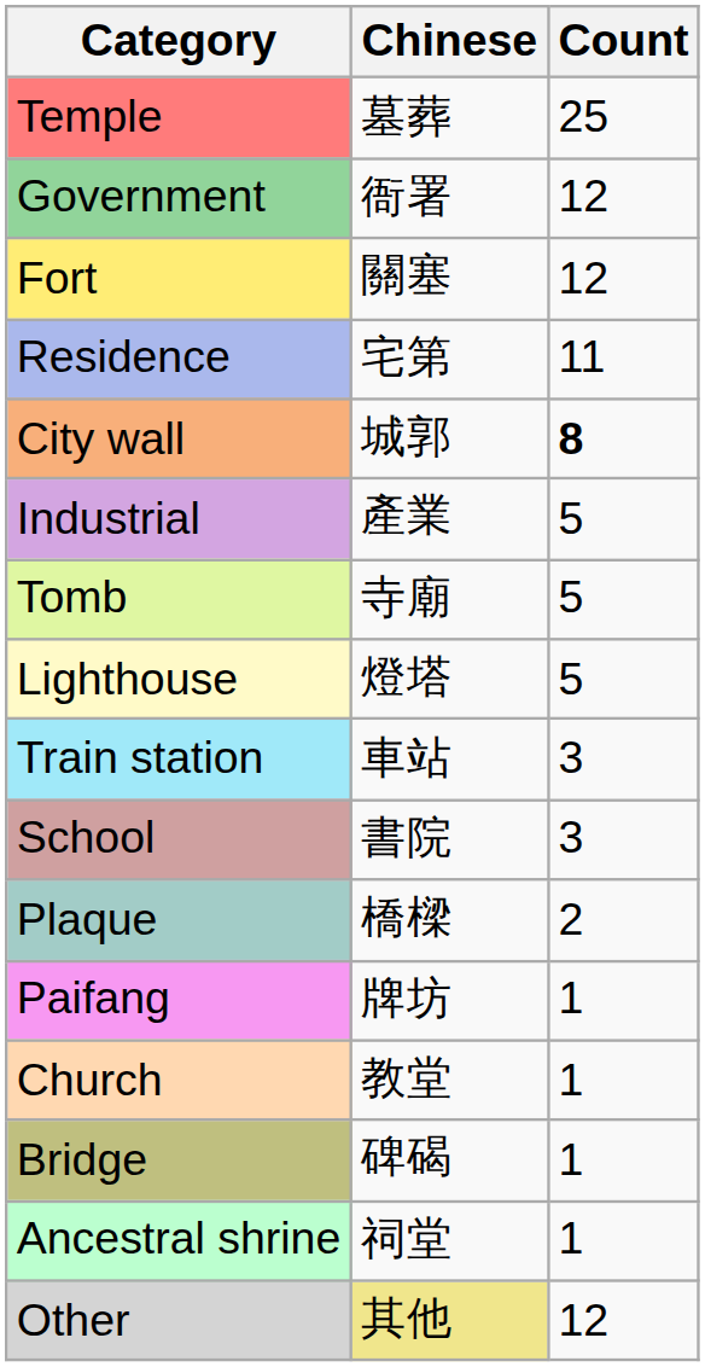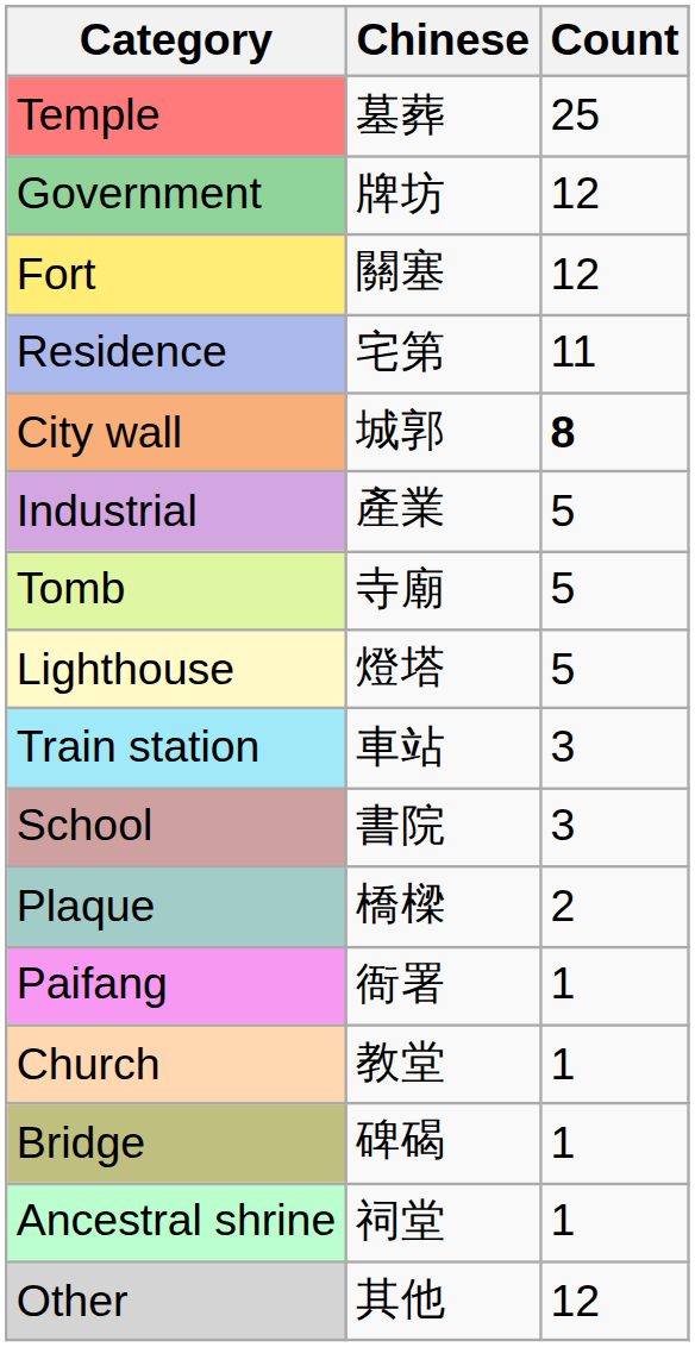 <table class="wikitable">
 <tr>
 <th>Category</th>
 <th>Chinese</th>
 <th>Count</th>
 </tr>
 <tr>
 <td style="background:#FF7B7B">Temple</td>
 <td>墓葬</td>
 <td>25</td>
 </tr>
 <tr>
 <td style="background:#91d49a">Government</td>
-<td>衙署</td>
+<td>牌坊</td>
 <td>12</td>
 </tr>
 <tr>
 <td style="background:#ffed75">Fort</td>
 <td>關塞</td>
 <td>12</td>
 </tr>
 <tr>
 <td style="background:#aab8ec">Residence</td>
 <td>宅第</td>
 <td>11</td>
 </tr>
 <tr>
 <td style="background:#f8af7a">City wall</td>
 <td>城郭</td>
 <td><strong>8</strong></td>
 </tr>
 <tr>
 <td style="background:#d3a5e1">Industrial</td>
 <td>產業</td>
 <td>5</td>
 </tr>
 <tr>
 <td style="background:#dff7a2">Tomb</td>
 <td>寺廟</td>
 <td>5</td>
 </tr>
 <tr>
 <td style="background:#fffac8">Lighthouse</td>
 <td>燈塔</td>
 <td>5</td>
 </tr>
 <tr>
 <td style="background:#a0e9f9">Train station</td>
 <td>車站</td>
 <td>3</td>
 </tr>
 <tr>
 <td style="background:#CFA0A0">School</td>
 <td>書院</td>
 <td>3</td>
 </tr>
 <tr>
 <td style="background:#a2ccc7">Plaque</td>
 <td>橋樑</td>
 <td>2</td>
 </tr>
 <tr>
 <td style="background:#f798f2">Paifang</td>
-<td>牌坊</td>
+<td>衙署</td>
 <td>1</td>
 </tr>
 <tr>
 <td style="background:#ffd8b1">Church</td>
 <td>教堂</td>
 <td>1</td>
 </tr>
 <tr>
 <td style="background:#bfbf7f">Bridge</td>
 <td>碑碣</td>
 <td>1</td>
 </tr>
 <tr>
 <td style="background:#bbffcf">Ancestral shrine</td>
 <td>祠堂</td>
 <td>1</td>
 </tr>
 <tr>
 <td style="background:#d4d4d4">Other</td>
-<td style="background: khaki;">其他</td>
+<td>其他</td>
 <td>12</td>
 </tr>
 </table>
